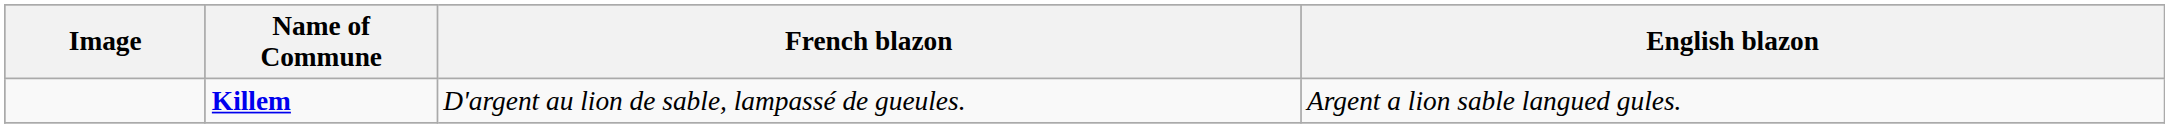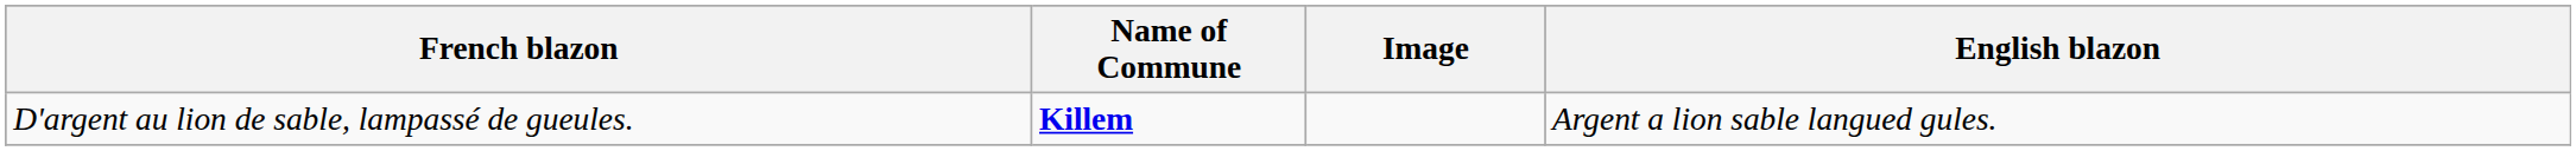 <table class="wikitable" width="100%">
 <tr>
+<th width="40%">French blazon</th>
+<th>Name of Commune</th>
 <th width="110">Image</th>
-<th>Name of Commune</th>
-<th width="40%">French blazon</th>
 <th width="40%">English blazon</th>
 </tr>
 <tr valign=top>
+<td><em>D'argent au lion de sable, lampassé de gueules.</em></td>
+<td><strong><a href='#'>Killem</a></strong></td>
 <td align=center></td>
-<td><strong><a href='#'>Killem</a></strong></td>
-<td><em>D'argent au lion de sable, lampassé de gueules.</em></td>
 <td><em>Argent a lion sable langued gules.</em> </td>
 </tr>
 </table>
